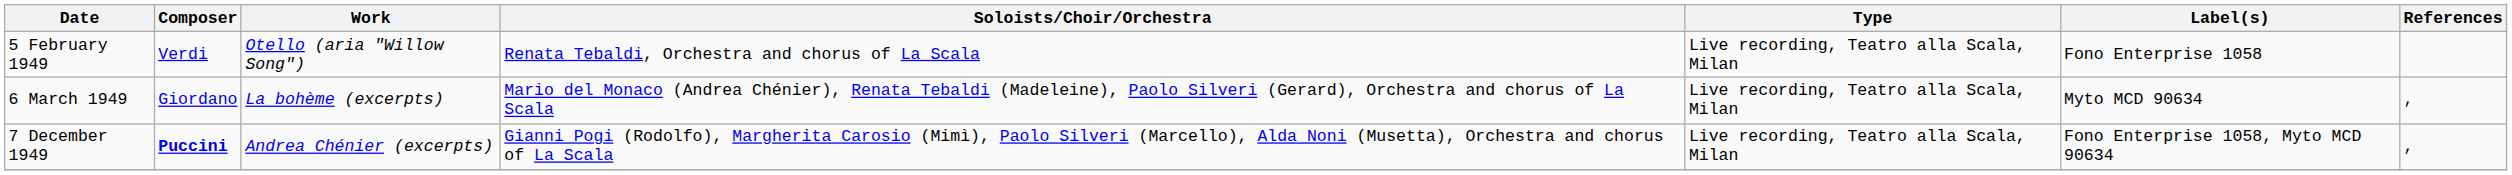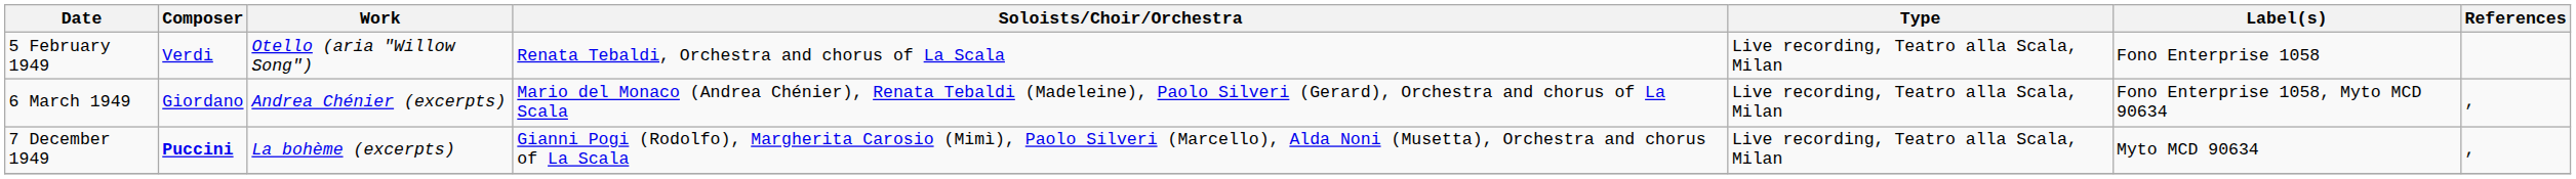 <table class="wikitable">
 <tr>
 <th>Date</th>
 <th>Composer</th>
 <th>Work</th>
 <th>Soloists/Choir/Orchestra</th>
 <th>Type</th>
 <th>Label(s)</th>
 <th>References</th>
 </tr>
 <tr>
 <td>5 February 1949</td>
 <td><a href='#'>Verdi</a></td>
 <td><em><a href='#'>Otello</a> (aria "Willow Song")</em></td>
 <td><a href='#'>Renata Tebaldi</a>, Orchestra and chorus of <a href='#'>La Scala</a></td>
 <td>Live recording, Teatro alla Scala, Milan</td>
 <td>Fono Enterprise 1058</td>
 <td></td>
 </tr>
 <tr>
 <td>6 March 1949</td>
 <td><a href='#'>Giordano</a></td>
+<td><em><a href='#'>Andrea Chénier</a> (excerpts)</em></td>
+<td><a href='#'>Mario del Monaco</a> (Andrea Chénier), <a href='#'>Renata Tebaldi</a> (Madeleine), <a href='#'>Paolo Silveri</a> (Gerard), Orchestra and chorus of <a href='#'>La Scala</a></td>
+<td>Live recording, Teatro alla Scala, Milan</td>
+<td>Fono Enterprise 1058, Myto MCD 90634</td>
+<td>, </td>
+</tr>
+<tr>
+<td>7 December 1949</td>
+<td><strong><a href='#'>Puccini</a></strong></td>
 <td><em><a href='#'>La bohème</a> (excerpts)</em></td>
-<td><a href='#'>Mario del Monaco</a> (Andrea Chénier), <a href='#'>Renata Tebaldi</a> (Madeleine), <a href='#'>Paolo Silveri</a> (Gerard), Orchestra and chorus of <a href='#'>La Scala</a></td>
+<td><a href='#'>Gianni Pogi</a> (Rodolfo), <a href='#'>Margherita Carosio</a> (Mimì), <a href='#'>Paolo Silveri</a> (Marcello), <a href='#'>Alda Noni</a> (Musetta), Orchestra and chorus of <a href='#'>La Scala</a></td>
 <td>Live recording, Teatro alla Scala, Milan</td>
 <td>Myto MCD 90634</td>
 <td>, </td>
 </tr>
 <tr>
-<td>7 December 1949</td>
-<td><strong><a href='#'>Puccini</a></strong></td>
-<td><em><a href='#'>Andrea Chénier</a> (excerpts)</em></td>
-<td><a href='#'>Gianni Pogi</a> (Rodolfo), <a href='#'>Margherita Carosio</a> (Mimì), <a href='#'>Paolo Silveri</a> (Marcello), <a href='#'>Alda Noni</a> (Musetta), Orchestra and chorus of <a href='#'>La Scala</a></td>
-<td>Live recording, Teatro alla Scala, Milan</td>
-<td>Fono Enterprise 1058, Myto MCD 90634</td>
-<td>, </td>
-</tr>
-<tr>
 </tr>
 </table>
